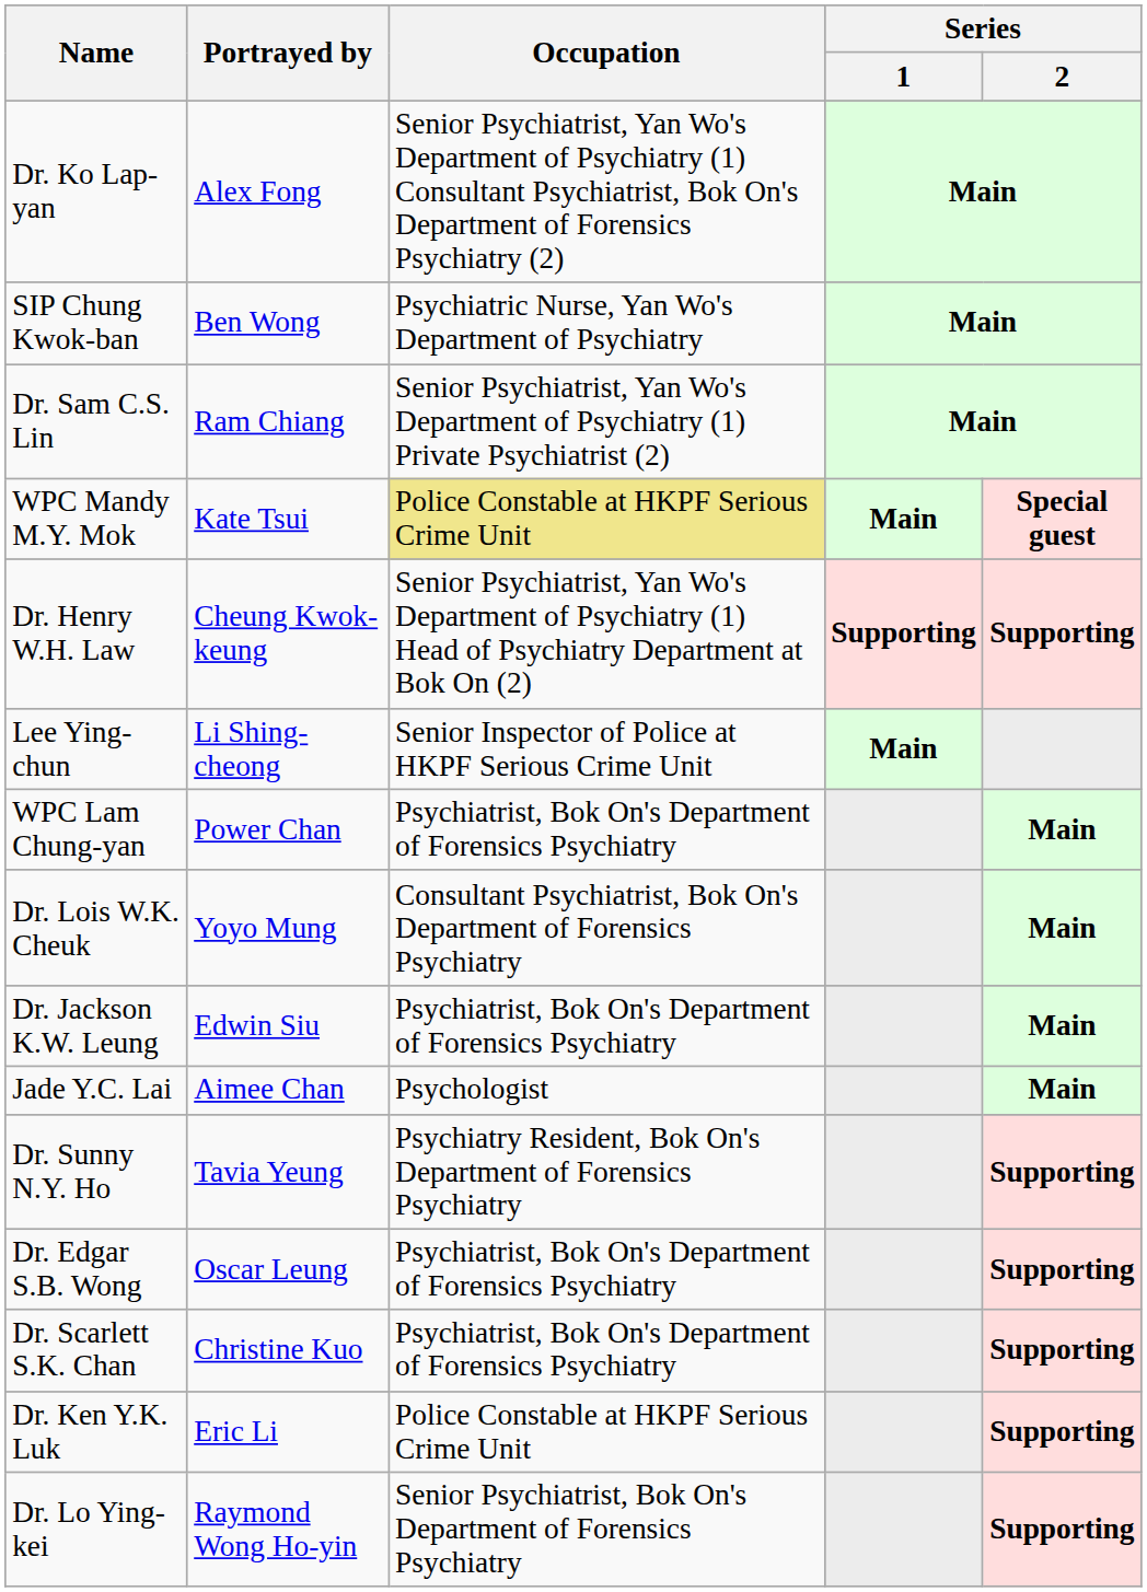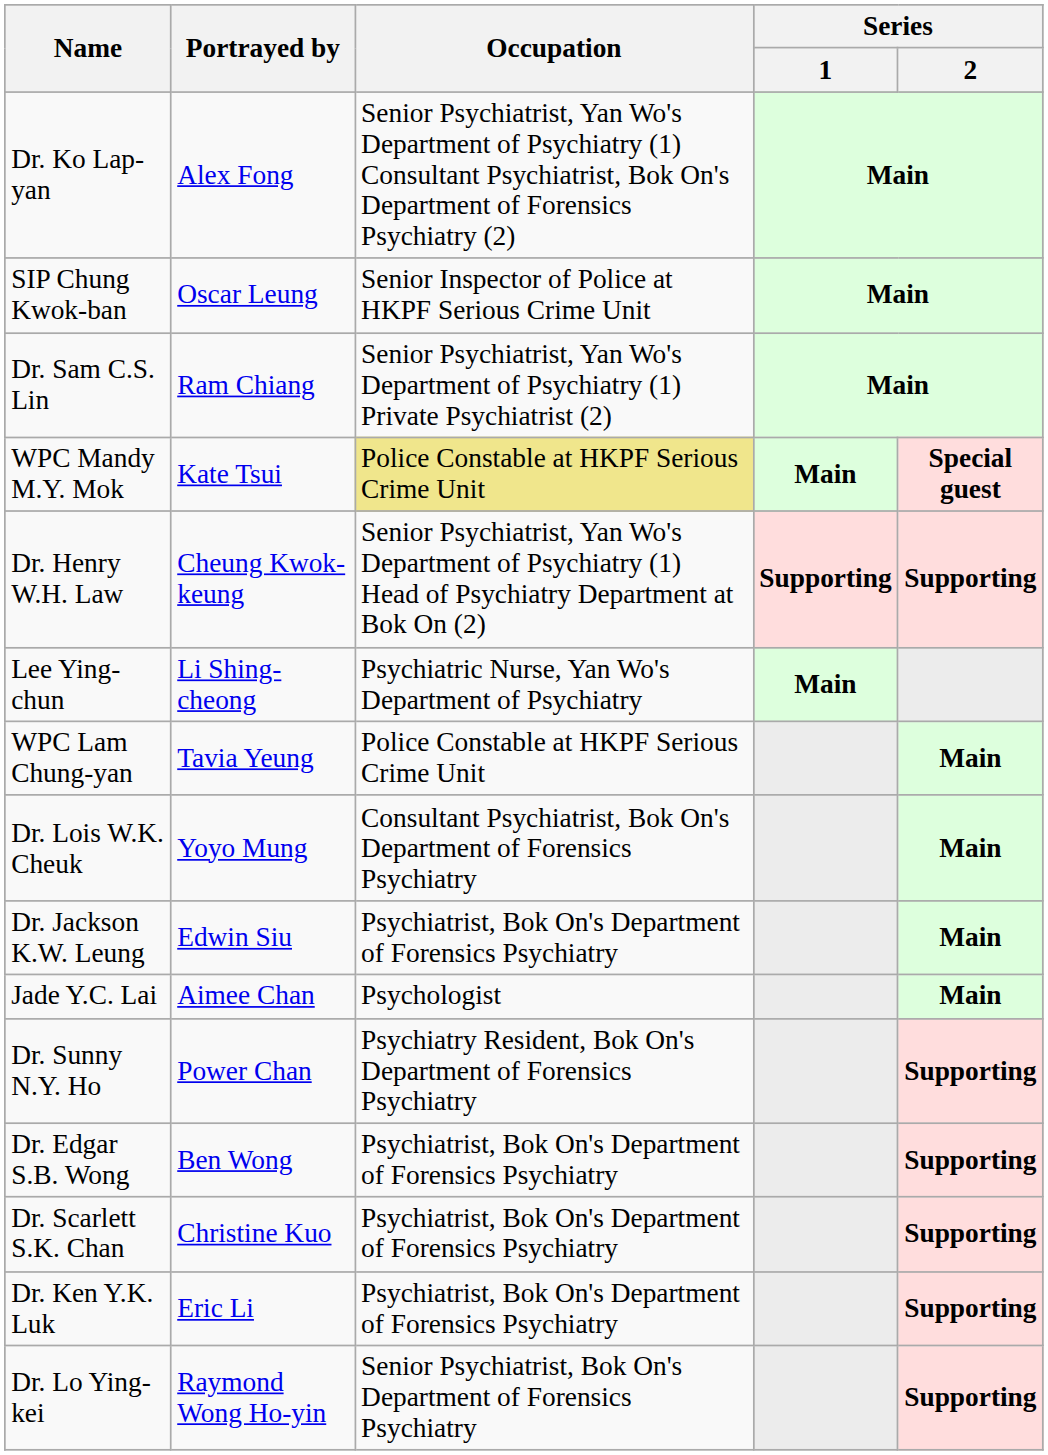 <table class="wikitable">
 <tr>
 <th rowspan="2">Name</th>
 <th rowspan="2">Portrayed by</th>
 <th rowspan="2">Occupation</th>
 <th colspan="2">Series</th>
 </tr>
 <tr>
 <th style="width:10%;">1</th>
 <th style="width:10%;">2</th>
 </tr>
 <tr>
 <td>Dr. Ko Lap-yan</td>
 <td><a href='#'>Alex Fong</a></td>
 <td>Senior Psychiatrist, Yan Wo's Department of Psychiatry (1)<br>Consultant Psychiatrist, Bok On's Department of Forensics Psychiatry (2)</td>
 <td colspan="2" style="background:#dfd; text-align:center;"><strong>Main</strong></td>
 </tr>
 <tr>
 <td>SIP Chung Kwok-ban</td>
-<td><a href='#'>Ben Wong</a></td>
-<td>Psychiatric Nurse, Yan Wo's Department of Psychiatry</td>
+<td><a href='#'>Oscar Leung</a></td>
+<td>Senior Inspector of Police at HKPF Serious Crime Unit</td>
 <td colspan="2" style="background:#dfd; text-align:center;"><strong>Main</strong></td>
 </tr>
 <tr>
 <td>Dr. Sam C.S. Lin</td>
 <td><a href='#'>Ram Chiang</a></td>
 <td>Senior Psychiatrist, Yan Wo's Department of Psychiatry (1)<br>Private Psychiatrist (2)</td>
 <td colspan="2" style="background:#dfd; text-align:center;"><strong>Main</strong></td>
 </tr>
 <tr>
 <td>WPC Mandy M.Y. Mok</td>
 <td><a href='#'>Kate Tsui</a></td>
 <td style="background: khaki;">Police Constable at HKPF Serious Crime Unit</td>
 <td style="background:#dfd; text-align:center;"><strong>Main</strong></td>
 <td style="background:#fdd; text-align:center;"><strong>Special guest</strong></td>
 </tr>
 <tr>
 <td>Dr. Henry W.H. Law</td>
 <td><a href='#'>Cheung Kwok-keung</a></td>
 <td>Senior Psychiatrist, Yan Wo's Department of Psychiatry (1)<br>Head of Psychiatry Department at Bok On (2)</td>
 <td style="background:#fdd; text-align:center;"><strong>Supporting</strong></td>
 <td style="background:#fdd; text-align:center;"><strong>Supporting</strong></td>
 </tr>
 <tr>
 <td>Lee Ying-chun</td>
 <td><a href='#'>Li Shing-cheong</a></td>
-<td>Senior Inspector of Police at HKPF Serious Crime Unit</td>
+<td>Psychiatric Nurse, Yan Wo's Department of Psychiatry</td>
 <td style="background:#dfd; text-align:center;"><strong>Main</strong></td>
 <td style="background:#ececec; color:gray; vertical-align:middle; text-align:center;" class="table-na"></td>
 </tr>
 <tr>
 <td>WPC Lam Chung-yan</td>
-<td><a href='#'>Power Chan</a></td>
-<td>Psychiatrist, Bok On's Department of Forensics Psychiatry</td>
+<td><a href='#'>Tavia Yeung</a></td>
+<td>Police Constable at HKPF Serious Crime Unit</td>
 <td style="background:#ececec; color:gray; vertical-align:middle; text-align:center;" class="table-na"></td>
 <td style="background:#dfd; text-align:center;"><strong>Main</strong></td>
 </tr>
 <tr>
 <td>Dr. Lois W.K. Cheuk</td>
 <td><a href='#'>Yoyo Mung</a></td>
 <td>Consultant Psychiatrist, Bok On's Department of Forensics Psychiatry</td>
 <td style="background:#ececec; color:gray; vertical-align:middle; text-align:center;" class="table-na"></td>
 <td style="background:#dfd; text-align:center;"><strong>Main</strong></td>
 </tr>
 <tr>
 <td>Dr. Jackson K.W. Leung</td>
 <td><a href='#'>Edwin Siu</a></td>
 <td>Psychiatrist, Bok On's Department of Forensics Psychiatry</td>
 <td style="background:#ececec; color:gray; vertical-align:middle; text-align:center;" class="table-na"></td>
 <td style="background:#dfd; text-align:center;"><strong>Main</strong></td>
 </tr>
 <tr>
 <td>Jade Y.C. Lai</td>
 <td><a href='#'>Aimee Chan</a></td>
 <td>Psychologist</td>
 <td style="background:#ececec; color:gray; vertical-align:middle; text-align:center;" class="table-na"></td>
 <td style="background:#dfd; text-align:center;"><strong>Main</strong></td>
 </tr>
 <tr>
 <td>Dr. Sunny N.Y. Ho</td>
-<td><a href='#'>Tavia Yeung</a></td>
+<td><a href='#'>Power Chan</a></td>
 <td>Psychiatry Resident, Bok On's Department of Forensics Psychiatry</td>
 <td style="background:#ececec; color:gray; vertical-align:middle; text-align:center;" class="table-na"></td>
 <td style="background:#fdd; text-align:center;"><strong>Supporting</strong></td>
 </tr>
 <tr>
 <td>Dr. Edgar S.B. Wong</td>
-<td><a href='#'>Oscar Leung</a></td>
+<td><a href='#'>Ben Wong</a></td>
 <td>Psychiatrist, Bok On's Department of Forensics Psychiatry</td>
 <td style="background:#ececec; color:gray; vertical-align:middle; text-align:center;" class="table-na"></td>
 <td style="background:#fdd; text-align:center;"><strong>Supporting</strong></td>
 </tr>
 <tr>
 <td>Dr. Scarlett S.K. Chan</td>
 <td><a href='#'>Christine Kuo</a></td>
 <td>Psychiatrist, Bok On's Department of Forensics Psychiatry</td>
 <td style="background:#ececec; color:gray; vertical-align:middle; text-align:center;" class="table-na"></td>
 <td style="background:#fdd; text-align:center;"><strong>Supporting</strong></td>
 </tr>
 <tr>
 <td>Dr. Ken Y.K. Luk</td>
 <td><a href='#'>Eric Li</a></td>
-<td>Police Constable at HKPF Serious Crime Unit</td>
+<td>Psychiatrist, Bok On's Department of Forensics Psychiatry</td>
 <td style="background:#ececec; color:gray; vertical-align:middle; text-align:center;" class="table-na"></td>
 <td style="background:#fdd; text-align:center;"><strong>Supporting</strong></td>
 </tr>
 <tr>
 <td>Dr. Lo Ying-kei</td>
 <td><a href='#'>Raymond Wong Ho-yin</a></td>
 <td>Senior Psychiatrist, Bok On's Department of Forensics Psychiatry</td>
 <td style="background:#ececec; color:gray; vertical-align:middle; text-align:center;" class="table-na"></td>
 <td style="background:#fdd; text-align:center;"><strong>Supporting</strong></td>
 </tr>
 </table>
